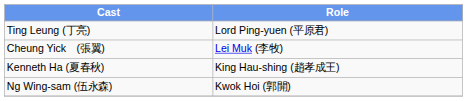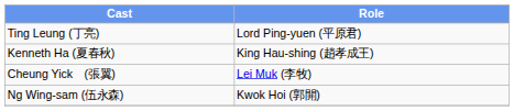 <table class="wikitable" width="55%">
 <tr style="background:cornflowerblue; color:white" align=center>
 <td style="width:25%"><strong>Cast</strong></td>
 <td style="width:30%"><strong>Role</strong></td>
 </tr>
 <tr>
 <td>Ting Leung (丁亮)</td>
 <td>Lord Ping-yuen (平原君)</td>
 </tr>
 <tr>
+<td>Kenneth Ha (夏春秋)</td>
+<td>King Hau-shing (趙孝成王)</td>
+</tr>
+<tr>
 <td>Cheung Yick　(張翼)　</td>
 <td><a href='#'>Lei Muk</a> (李牧)</td>
-</tr>
-<tr>
-<td>Kenneth Ha (夏春秋)</td>
-<td>King Hau-shing (趙孝成王)</td>
 </tr>
 <tr>
 <td>Ng Wing-sam (伍永森)</td>
 <td>Kwok Hoi (郭開)</td>
 </tr>
 <tr>
 </tr>
 </table>
